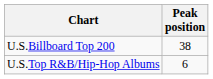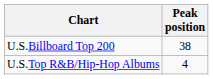 <table class="wikitable">
 <tr>
 <th>Chart</th>
 <th>Peak<br>position</th>
 </tr>
 <tr>
 <td>U.S.<a href='#'>Billboard Top 200</a></td>
 <td align="center">38</td>
 </tr>
 <tr>
 <td>U.S.<a href='#'>Top R&B/Hip-Hop Albums</a></td>
-<td align="center">6</td>
+<td align="center">4</td>
 </tr>
 </table>
